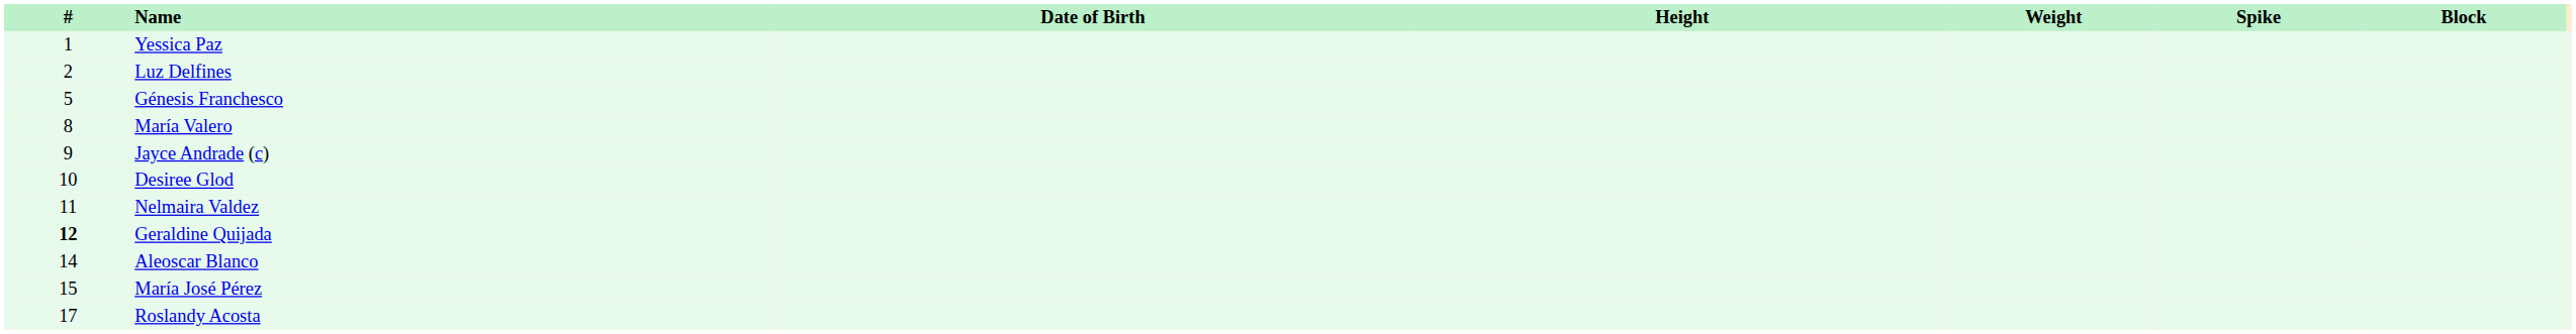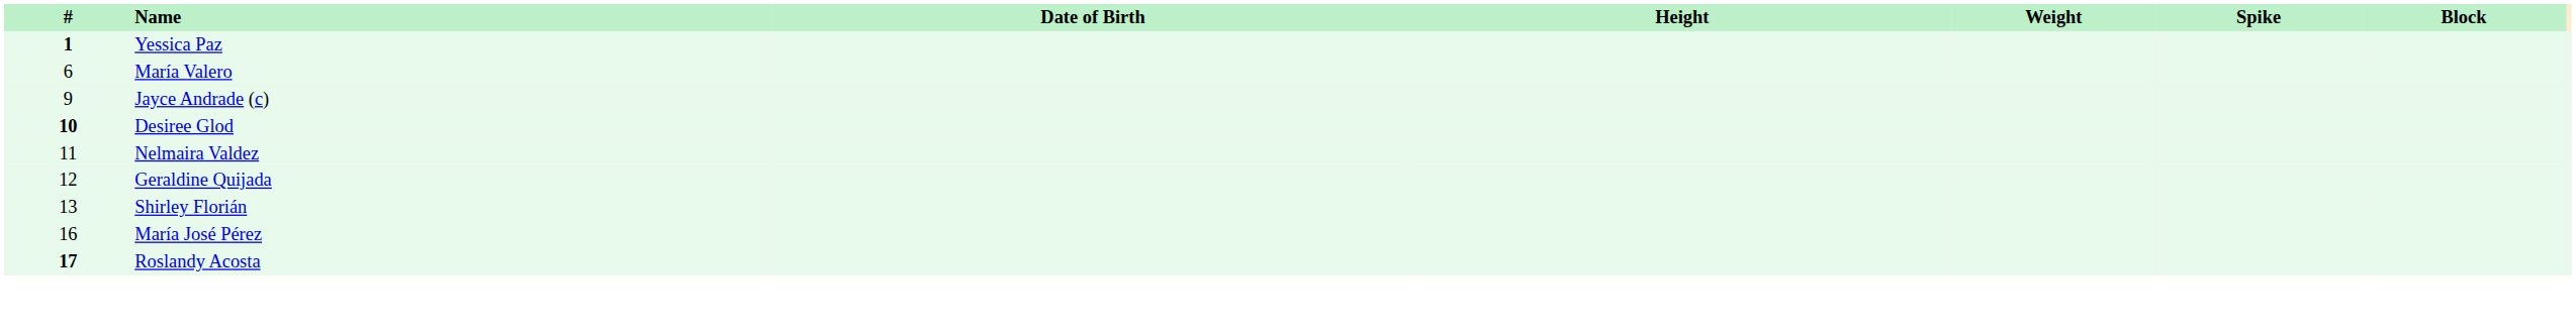 <table border=0 cellpadding=2 cellspacing=0  |- bgcolor=#FFECCE style="text-align:center; font-size:90%;" width=100%>
 <tr bgcolor=#BBF0C9>
 <th width=5%>#</th>
 <th width=25% align=left>Name</th>
 <th width=25%>Date of Birth</th>
 <th width=21%>Height</th>
 <th width=8%>Weight</th>
 <th width=8%>Spike</th>
 <th width=8%>Block</th>
 </tr>
 <tr bgcolor=#E7FAEC>
-<td>1</td>
+<td><strong>1</strong></td>
 <td align=left><a href='#'>Yessica Paz</a></td>
 <td></td>
 <td></td>
 <td></td>
 <td></td>
 <td></td>
 <td></td>
 </tr>
 <tr bgcolor=#E7FAEC>
-<td>2</td>
-<td align=left><a href='#'>Luz Delfines</a></td>
-<td></td>
-<td></td>
-<td></td>
-<td></td>
-<td></td>
-<td></td>
-</tr>
-<tr bgcolor=#E7FAEC>
-<td>5</td>
-<td align=left><a href='#'>Génesis Franchesco</a></td>
-<td></td>
-<td></td>
-<td></td>
-<td></td>
-<td></td>
-<td></td>
-</tr>
-<tr bgcolor=#E7FAEC>
-<td>8</td>
+<td>6</td>
 <td align=left><a href='#'>María Valero</a></td>
 <td></td>
 <td></td>
 <td></td>
 <td></td>
 <td></td>
 <td></td>
 </tr>
 <tr bgcolor=#E7FAEC>
 <td>9</td>
 <td align=left><a href='#'>Jayce Andrade</a> (<a href='#'>c</a>)</td>
 <td></td>
 <td></td>
 <td></td>
 <td></td>
 <td></td>
 <td></td>
 </tr>
 <tr bgcolor=#E7FAEC>
-<td>10</td>
+<td><strong>10</strong></td>
 <td align=left><a href='#'>Desiree Glod</a></td>
 <td></td>
 <td></td>
 <td></td>
 <td></td>
 <td></td>
 <td></td>
 </tr>
 <tr bgcolor=#E7FAEC>
 <td>11</td>
 <td align=left><a href='#'>Nelmaira Valdez</a></td>
 <td></td>
 <td></td>
 <td></td>
 <td></td>
 <td></td>
 <td></td>
 </tr>
 <tr bgcolor=#E7FAEC>
-<td><strong>12</strong></td>
+<td>12</td>
 <td align=left><a href='#'>Geraldine Quijada</a></td>
 <td></td>
 <td></td>
 <td></td>
 <td></td>
 <td></td>
 <td></td>
 </tr>
 <tr bgcolor=#E7FAEC>
-<td>14</td>
-<td align=left><a href='#'>Aleoscar Blanco</a></td>
+<td>13</td>
+<td align=left><a href='#'>Shirley Florián</a></td>
 <td></td>
 <td></td>
 <td></td>
 <td></td>
 <td></td>
 <td></td>
 </tr>
 <tr bgcolor=#E7FAEC>
-<td>15</td>
+<td>16</td>
 <td align=left><a href='#'>María José Pérez</a></td>
 <td></td>
 <td></td>
 <td></td>
 <td></td>
 <td></td>
 <td></td>
 </tr>
 <tr bgcolor=#E7FAEC>
-<td>17</td>
+<td><strong>17</strong></td>
 <td align=left><a href='#'>Roslandy Acosta</a></td>
 <td></td>
 <td></td>
 <td></td>
 <td></td>
 <td></td>
 <td></td>
 </tr>
 </table>
